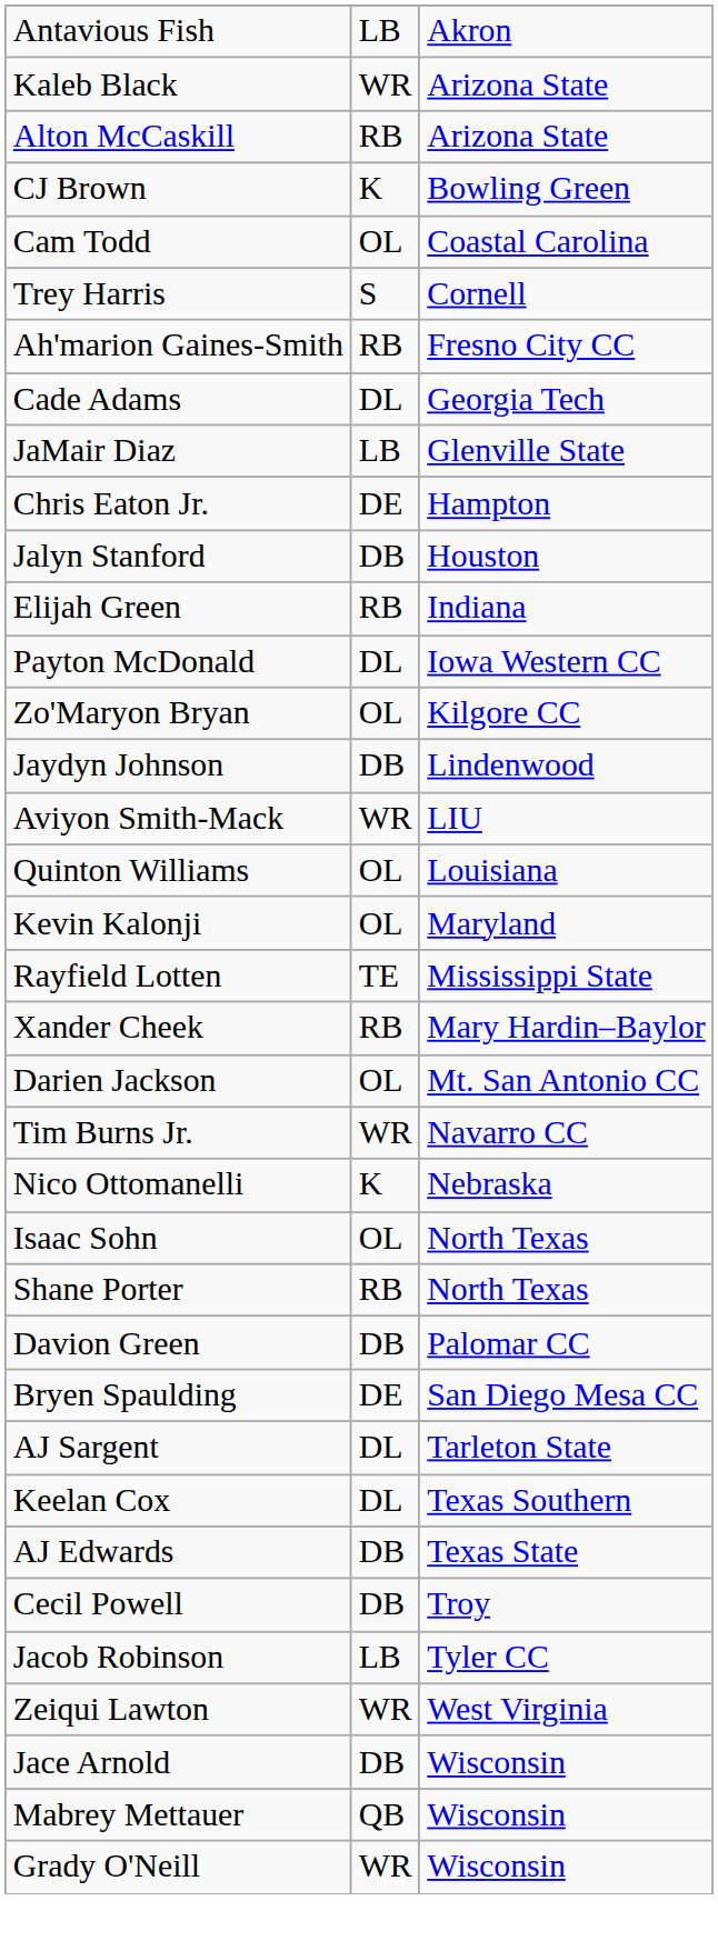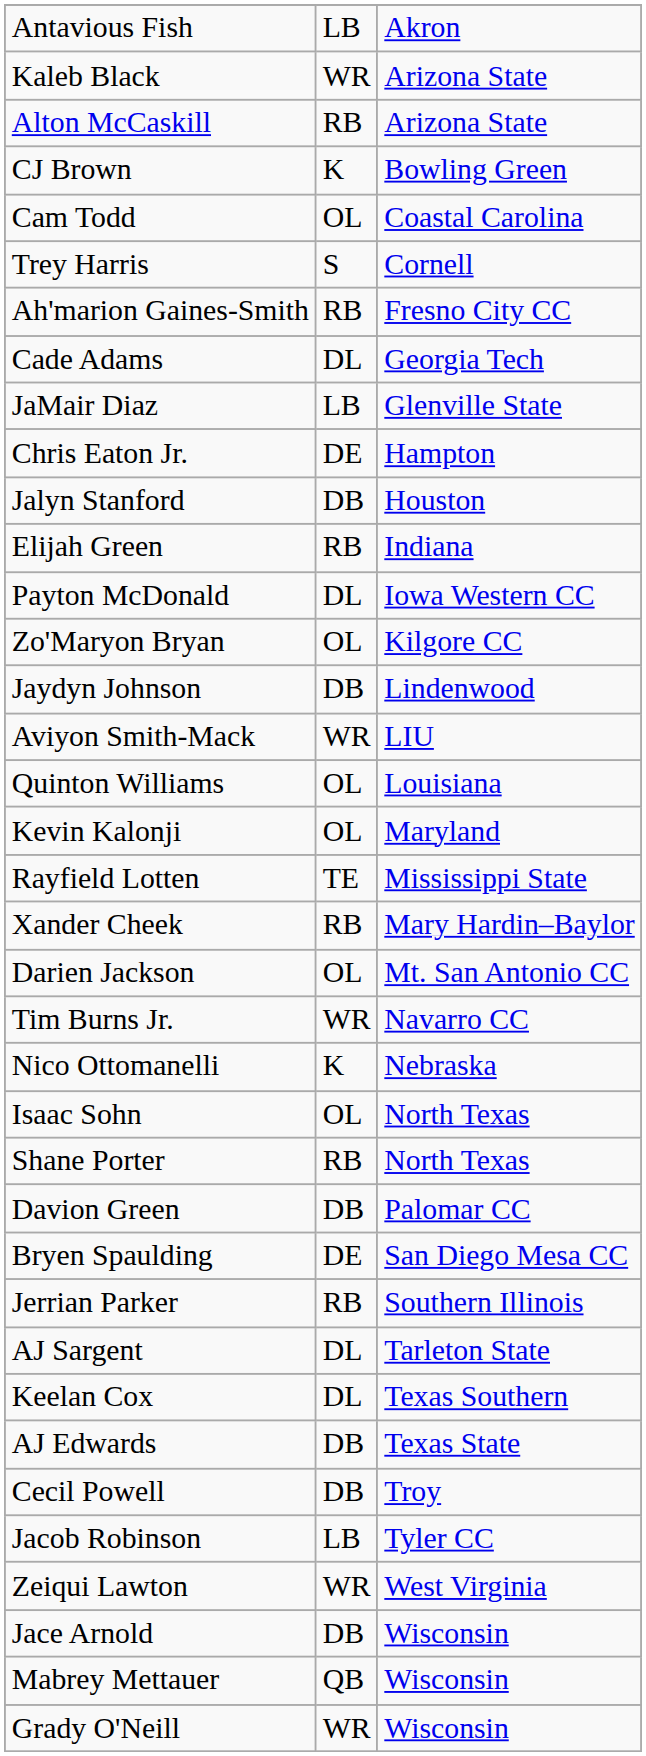 <table class="wikitable sortable">
 <tr>
 </tr>
 <tr>
 <td>Antavious Fish</td>
 <td>LB</td>
 <td><a href='#'>Akron</a></td>
 </tr>
 <tr>
 <td>Kaleb Black</td>
 <td>WR</td>
 <td><a href='#'>Arizona State</a></td>
 </tr>
 <tr>
 <td><a href='#'>Alton McCaskill</a></td>
 <td>RB</td>
 <td><a href='#'>Arizona State</a></td>
 </tr>
 <tr>
 <td>CJ Brown</td>
 <td>K</td>
 <td><a href='#'>Bowling Green</a></td>
 </tr>
 <tr>
 <td>Cam Todd</td>
 <td>OL</td>
 <td><a href='#'>Coastal Carolina</a></td>
 </tr>
 <tr>
 <td>Trey Harris</td>
 <td>S</td>
 <td><a href='#'>Cornell</a></td>
 </tr>
 <tr>
 <td>Ah'marion Gaines-Smith</td>
 <td>RB</td>
 <td><a href='#'>Fresno City CC</a></td>
 </tr>
 <tr>
 <td>Cade Adams</td>
 <td>DL</td>
 <td><a href='#'>Georgia Tech</a></td>
 </tr>
 <tr>
 <td>JaMair Diaz</td>
 <td>LB</td>
 <td><a href='#'>Glenville State</a></td>
 </tr>
 <tr>
 <td>Chris Eaton Jr.</td>
 <td>DE</td>
 <td><a href='#'>Hampton</a></td>
 </tr>
 <tr>
 <td>Jalyn Stanford</td>
 <td>DB</td>
 <td><a href='#'>Houston</a></td>
 </tr>
 <tr>
 <td>Elijah Green</td>
 <td>RB</td>
 <td><a href='#'>Indiana</a></td>
 </tr>
 <tr>
 <td>Payton McDonald</td>
 <td>DL</td>
 <td><a href='#'>Iowa Western CC</a></td>
 </tr>
 <tr>
 <td>Zo'Maryon Bryan</td>
 <td>OL</td>
 <td><a href='#'>Kilgore CC</a></td>
 </tr>
 <tr>
 <td>Jaydyn Johnson</td>
 <td>DB</td>
 <td><a href='#'>Lindenwood</a></td>
 </tr>
 <tr>
 <td>Aviyon Smith-Mack</td>
 <td>WR</td>
 <td><a href='#'>LIU</a></td>
 </tr>
 <tr>
 <td>Quinton Williams</td>
 <td>OL</td>
 <td><a href='#'>Louisiana</a></td>
 </tr>
 <tr>
 <td>Kevin Kalonji</td>
 <td>OL</td>
 <td><a href='#'>Maryland</a></td>
 </tr>
 <tr>
 <td>Rayfield Lotten</td>
 <td>TE</td>
 <td><a href='#'>Mississippi State</a></td>
 </tr>
 <tr>
 <td>Xander Cheek</td>
 <td>RB</td>
 <td><a href='#'>Mary Hardin–Baylor</a></td>
 </tr>
 <tr>
 <td>Darien Jackson</td>
 <td>OL</td>
 <td><a href='#'>Mt. San Antonio CC</a></td>
 </tr>
 <tr>
 <td>Tim Burns Jr.</td>
 <td>WR</td>
 <td><a href='#'>Navarro CC</a></td>
 </tr>
 <tr>
 <td>Nico Ottomanelli</td>
 <td>K</td>
 <td><a href='#'>Nebraska</a></td>
 </tr>
 <tr>
 <td>Isaac Sohn</td>
 <td>OL</td>
 <td><a href='#'>North Texas</a></td>
 </tr>
 <tr>
 <td>Shane Porter</td>
 <td>RB</td>
 <td><a href='#'>North Texas</a></td>
 </tr>
 <tr>
 <td>Davion Green</td>
 <td>DB</td>
 <td><a href='#'>Palomar CC</a></td>
 </tr>
 <tr>
 <td>Bryen Spaulding</td>
 <td>DE</td>
 <td><a href='#'>San Diego Mesa CC</a></td>
 </tr>
 <tr>
+<td>Jerrian Parker</td>
+<td>RB</td>
+<td><a href='#'>Southern Illinois</a></td>
+</tr>
+<tr>
 <td>AJ Sargent</td>
 <td>DL</td>
 <td><a href='#'>Tarleton State</a></td>
 </tr>
 <tr>
 <td>Keelan Cox</td>
 <td>DL</td>
 <td><a href='#'>Texas Southern</a></td>
 </tr>
 <tr>
 <td>AJ Edwards</td>
 <td>DB</td>
 <td><a href='#'>Texas State</a></td>
 </tr>
 <tr>
 <td>Cecil Powell</td>
 <td>DB</td>
 <td><a href='#'>Troy</a></td>
 </tr>
 <tr>
 <td>Jacob Robinson</td>
 <td>LB</td>
 <td><a href='#'>Tyler CC</a></td>
 </tr>
 <tr>
 <td>Zeiqui Lawton</td>
 <td>WR</td>
 <td><a href='#'>West Virginia</a></td>
 </tr>
 <tr>
 <td>Jace Arnold</td>
 <td>DB</td>
 <td><a href='#'>Wisconsin</a></td>
 </tr>
 <tr>
 <td>Mabrey Mettauer</td>
 <td>QB</td>
 <td><a href='#'>Wisconsin</a></td>
 </tr>
 <tr>
 <td>Grady O'Neill</td>
 <td>WR</td>
 <td><a href='#'>Wisconsin</a></td>
 </tr>
 <tr>
 </tr>
 </table>
